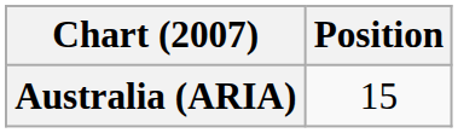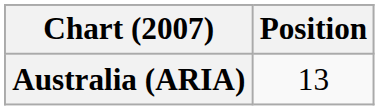 <table class="wikitable plainrowheaders" style="text-align:center">
 <tr>
 <th scope="col">Chart (2007)</th>
 <th scope="col">Position</th>
 </tr>
 <tr>
 <th scope="row">Australia (ARIA)</th>
-<td>15</td>
+<td>13</td>
 </tr>
 </table>
